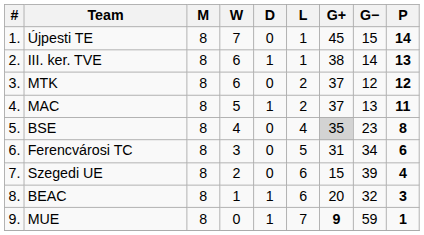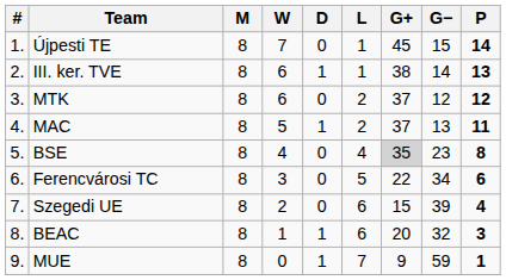 <table class="wikitable" style="text-align: center;">
 <tr>
 <th width="15">#</th>
 <th width="175">Team</th>
 <th width="30">M</th>
 <th width="30">W</th>
 <th width="30">D</th>
 <th width="30">L</th>
 <th width="30">G+</th>
 <th width="30">G−</th>
 <th width="30">P</th>
 </tr>
 <tr>
 <td>1.</td>
 <td align="left">Újpesti TE</td>
 <td>8</td>
 <td>7</td>
 <td>0</td>
 <td>1</td>
 <td>45</td>
 <td>15</td>
 <td><strong>14</strong></td>
 </tr>
 <tr>
 <td>2.</td>
 <td align="left">III. ker. TVE</td>
 <td>8</td>
 <td>6</td>
 <td>1</td>
 <td>1</td>
 <td>38</td>
 <td>14</td>
 <td><strong>13</strong></td>
 </tr>
 <tr>
 <td>3.</td>
 <td align="left">MTK</td>
 <td>8</td>
 <td>6</td>
 <td>0</td>
 <td>2</td>
 <td>37</td>
 <td>12</td>
 <td><strong>12</strong></td>
 </tr>
 <tr>
 <td>4.</td>
 <td align="left">MAC</td>
 <td>8</td>
 <td>5</td>
 <td>1</td>
 <td>2</td>
 <td>37</td>
 <td>13</td>
 <td><strong>11</strong></td>
 </tr>
 <tr>
 <td>5.</td>
 <td align="left">BSE</td>
 <td>8</td>
 <td>4</td>
 <td>0</td>
 <td>4</td>
 <td style="background: lightgrey;">35</td>
 <td>23</td>
 <td><strong>8</strong></td>
 </tr>
 <tr>
 <td>6.</td>
 <td align="left">Ferencvárosi TC</td>
 <td>8</td>
 <td>3</td>
 <td>0</td>
 <td>5</td>
-<td>31</td>
+<td>22</td>
 <td>34</td>
 <td><strong>6</strong></td>
 </tr>
 <tr>
 <td>7.</td>
 <td align="left">Szegedi UE</td>
 <td>8</td>
 <td>2</td>
 <td>0</td>
 <td>6</td>
 <td>15</td>
 <td>39</td>
 <td><strong>4</strong></td>
 </tr>
 <tr>
 <td>8.</td>
 <td align="left">BEAC</td>
 <td>8</td>
 <td>1</td>
 <td>1</td>
 <td>6</td>
 <td>20</td>
 <td>32</td>
 <td><strong>3</strong></td>
 </tr>
 <tr>
 <td>9.</td>
 <td align="left">MUE</td>
 <td>8</td>
 <td>0</td>
 <td>1</td>
 <td>7</td>
-<td><strong>9</strong></td>
+<td>9</td>
 <td>59</td>
 <td><strong>1</strong></td>
 </tr>
 <tr>
 </tr>
 </table>
